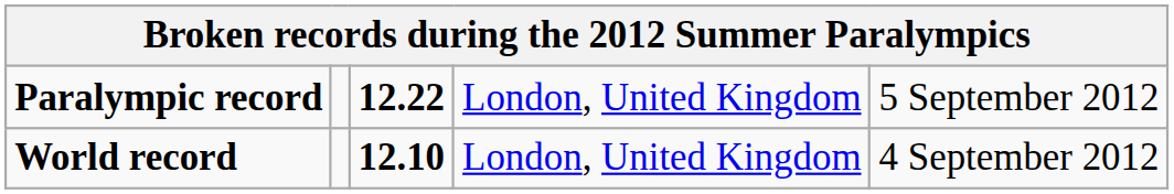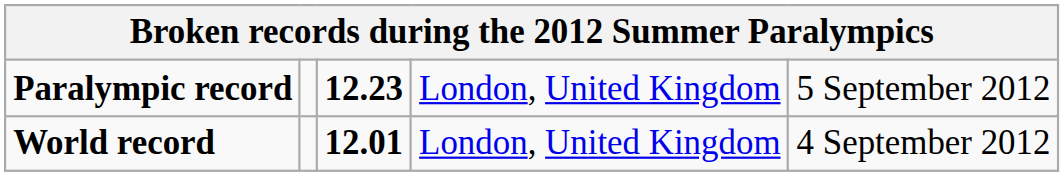 <table class="wikitable">
 <tr>
 <th colspan="5">Broken records during the 2012 Summer Paralympics</th>
 </tr>
 <tr>
 <td><strong>Paralympic record</strong></td>
 <td></td>
-<td><strong>12.22</strong></td>
+<td><strong>12.23</strong></td>
 <td><a href='#'>London</a>, <a href='#'>United Kingdom</a></td>
 <td>5 September 2012</td>
 </tr>
 <tr>
 <td><strong>World record</strong></td>
 <td></td>
-<td><strong>12.10</strong></td>
+<td><strong>12.01</strong></td>
 <td><a href='#'>London</a>, <a href='#'>United Kingdom</a></td>
 <td>4 September 2012</td>
 </tr>
 </table>
